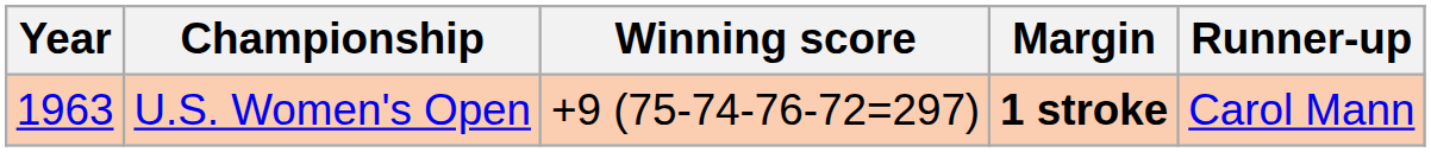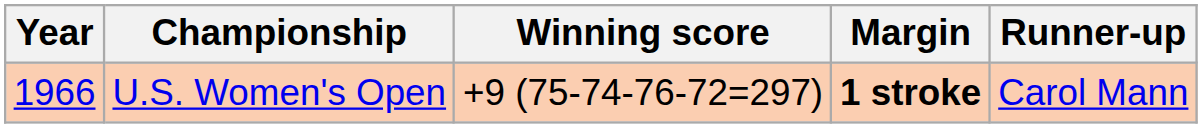 <table class="wikitable">
 <tr>
 <th>Year</th>
 <th>Championship</th>
 <th>Winning score</th>
 <th>Margin</th>
 <th>Runner-up</th>
 </tr>
 <tr style="background:#FBCEB1;">
-<td><a href='#'>1963</a></td>
+<td><a href='#'>1966</a></td>
 <td><a href='#'>U.S. Women's Open</a></td>
 <td>+9 (75-74-76-72=297)</td>
 <td><strong>1 stroke</strong></td>
 <td> <a href='#'>Carol Mann</a></td>
 </tr>
 </table>
